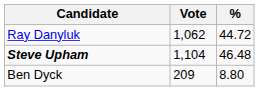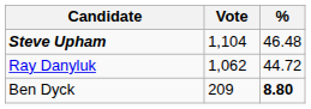 <table class="wikitable">
 <tr>
 <th bgcolor="#DDDDFF" width="200px">Candidate</th>
 <th bgcolor="#DDDDFF" width="50px">Vote</th>
 <th bgcolor="#DDDDFF" width="30px">%</th>
 </tr>
 <tr>
+<td><strong><em>Steve Upham</em></strong></td>
+<td>1,104</td>
+<td>46.48</td>
+</tr>
+<tr>
 <td><a href='#'>Ray Danyluk</a></td>
 <td>1,062</td>
 <td>44.72</td>
 </tr>
 <tr>
-<td><strong><em>Steve Upham</em></strong></td>
-<td>1,104</td>
-<td>46.48</td>
-</tr>
-<tr>
 <td>Ben Dyck</td>
 <td>209</td>
-<td>8.80</td>
+<td><strong>8.80</strong></td>
 </tr>
 </table>
